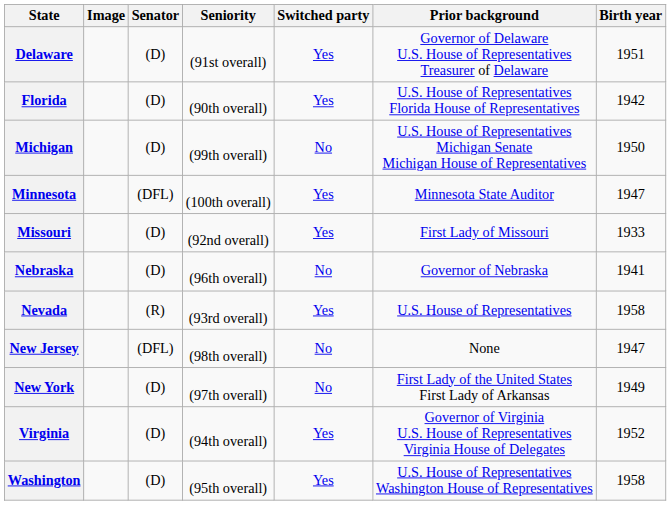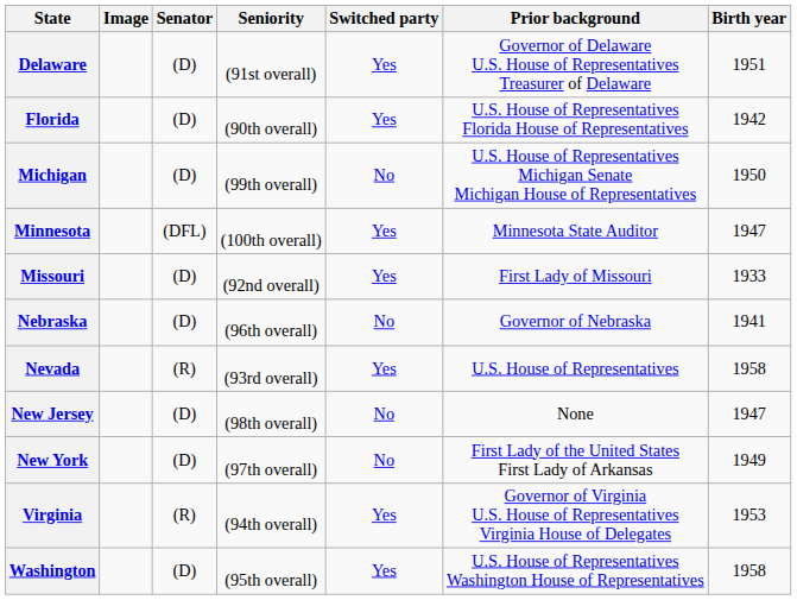 <table class="sortable wikitable" style="text-align:center">
 <tr>
 <th>State</th>
 <th>Image</th>
 <th>Senator</th>
 <th>Seniority</th>
 <th>Switched party</th>
 <th>Prior background</th>
 <th>Birth year</th>
 </tr>
 <tr>
 <th><a href='#'>Delaware</a></th>
 <td></td>
 <td> (D)</td>
 <td><br>(91st overall)</td>
 <td><a href='#'>Yes</a><br></td>
 <td><a href='#'>Governor of Delaware</a><br><a href='#'>U.S. House of Representatives</a><br><a href='#'>Treasurer</a> of <a href='#'>Delaware</a></td>
 <td>1951</td>
 </tr>
 <tr>
 <th><a href='#'>Florida</a></th>
 <td></td>
 <td> (D)</td>
 <td><br>(90th overall)</td>
 <td><a href='#'>Yes</a><br></td>
 <td><a href='#'>U.S. House of Representatives</a><br><a href='#'>Florida House of Representatives</a></td>
 <td>1942</td>
 </tr>
 <tr>
 <th><a href='#'>Michigan</a></th>
 <td></td>
 <td> (D)</td>
 <td><br>(99th overall)</td>
 <td><a href='#'>No</a><br></td>
 <td><a href='#'>U.S. House of Representatives</a><br><a href='#'>Michigan Senate</a><br><a href='#'>Michigan House of Representatives</a></td>
 <td>1950</td>
 </tr>
 <tr>
 <th><a href='#'>Minnesota</a></th>
 <td></td>
 <td> (DFL)</td>
 <td><br>(100th overall)</td>
 <td><a href='#'>Yes</a><br></td>
 <td><a href='#'>Minnesota State Auditor</a></td>
 <td>1947</td>
 </tr>
 <tr>
 <th><a href='#'>Missouri</a></th>
 <td></td>
 <td> (D)</td>
 <td><br>(92nd overall)</td>
 <td><a href='#'>Yes</a><br></td>
 <td><a href='#'>First Lady of Missouri</a></td>
 <td>1933</td>
 </tr>
 <tr>
 <th><a href='#'>Nebraska</a></th>
 <td></td>
 <td> (D)</td>
 <td><br>(96th overall)</td>
 <td><a href='#'>No</a><br></td>
 <td><a href='#'>Governor of Nebraska</a></td>
 <td>1941</td>
 </tr>
 <tr>
 <th><a href='#'>Nevada</a></th>
 <td></td>
 <td> (R)</td>
 <td><br>(93rd overall)</td>
 <td><a href='#'>Yes</a><br></td>
 <td><a href='#'>U.S. House of Representatives</a></td>
 <td>1958</td>
 </tr>
 <tr>
 <th><a href='#'>New Jersey</a></th>
 <td></td>
-<td> (DFL)</td>
+<td> (D)</td>
 <td><br>(98th overall)</td>
 <td><a href='#'>No</a><br></td>
 <td>None</td>
 <td>1947</td>
 </tr>
 <tr>
 <th><a href='#'>New York</a></th>
 <td></td>
 <td> (D)</td>
 <td><br>(97th overall)</td>
 <td><a href='#'>No</a><br></td>
 <td><a href='#'>First Lady of the United States</a><br>First Lady of Arkansas</td>
 <td>1949</td>
 </tr>
 <tr>
 <th><a href='#'>Virginia</a></th>
 <td></td>
-<td> (D)</td>
+<td> (R)</td>
 <td><br>(94th overall)</td>
 <td><a href='#'>Yes</a><br></td>
 <td><a href='#'>Governor of Virginia</a><br><a href='#'>U.S. House of Representatives</a><br><a href='#'>Virginia House of Delegates</a></td>
-<td>1952</td>
+<td>1953</td>
 </tr>
 <tr>
 <th><a href='#'>Washington</a></th>
 <td></td>
 <td> (D)</td>
 <td><br>(95th overall)</td>
 <td><a href='#'>Yes</a><br></td>
 <td><a href='#'>U.S. House of Representatives</a><br><a href='#'>Washington House of Representatives</a></td>
 <td>1958</td>
 </tr>
 </table>
